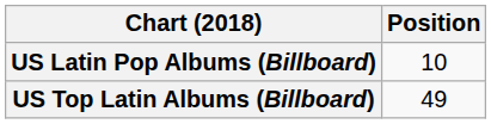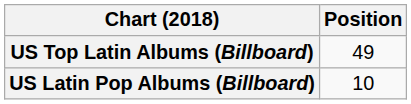 <table class="wikitable sortable plainrowheaders" style="text-align:center">
 <tr>
 <th scope="col">Chart (2018)</th>
 <th scope="col">Position</th>
 </tr>
 <tr>
+<th scope="row">US Top Latin Albums (<em>Billboard</em>)</th>
+<td>49</td>
+</tr>
+<tr>
 <th scope="row">US Latin Pop Albums (<em>Billboard</em>)</th>
 <td>10</td>
 </tr>
-<tr>
-<th scope="row">US Top Latin Albums (<em>Billboard</em>)</th>
-<td>49</td>
-</tr>
 </table>
